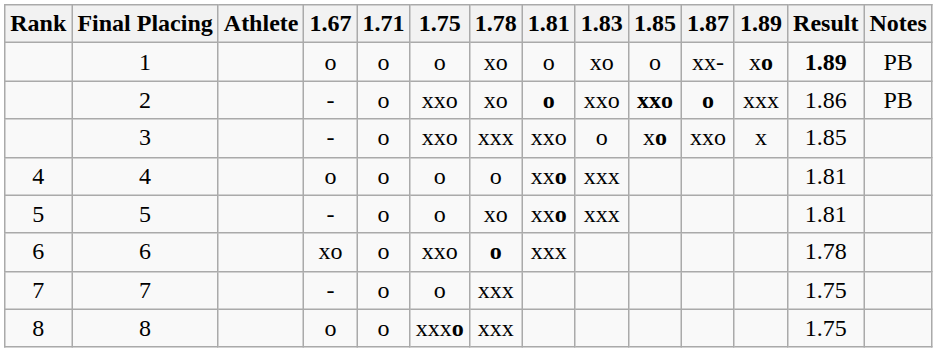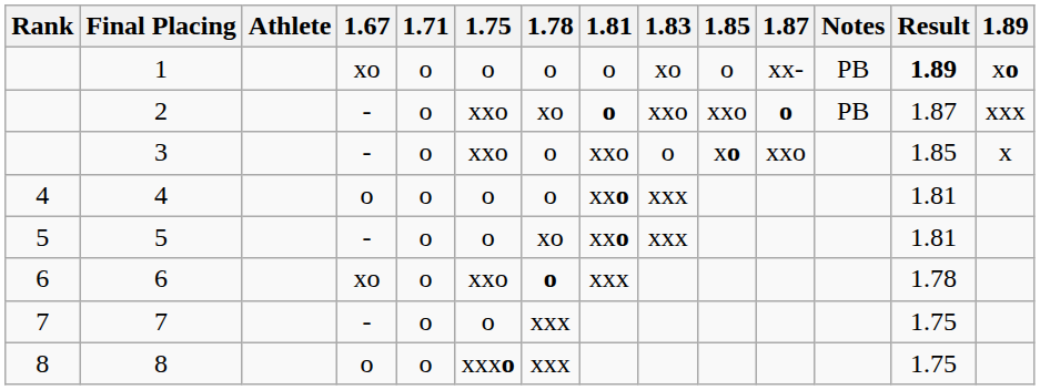 <table class="wikitable" style="text-align:center">
 <tr>
 <th>Rank</th>
 <th>Final Placing</th>
 <th>Athlete</th>
 <th>1.67</th>
 <th>1.71</th>
 <th>1.75</th>
 <th>1.78</th>
 <th>1.81</th>
 <th>1.83</th>
 <th>1.85</th>
 <th>1.87</th>
+<th>Notes</th>
+<th>Result</th>
 <th>1.89</th>
-<th>Result</th>
-<th>Notes</th>
 </tr>
 <tr>
 <td></td>
 <td>1</td>
 <td align=left></td>
+<td>xo</td>
+<td>o</td>
 <td>o</td>
 <td>o</td>
 <td>o</td>
 <td>xo</td>
 <td>o</td>
-<td>xo</td>
-<td>o</td>
 <td>xx-</td>
+<td>PB</td>
+<td><strong>1.89</strong></td>
 <td>x<strong>o</strong></td>
-<td><strong>1.89</strong></td>
-<td>PB</td>
 </tr>
 <tr>
 <td></td>
 <td>2</td>
 <td align=left></td>
 <td>-</td>
 <td>o</td>
 <td>xxo</td>
 <td>xo</td>
 <td><strong>o</strong></td>
 <td>xxo</td>
-<td><strong>xxo</strong></td>
+<td>xxo</td>
 <td><strong>o</strong></td>
+<td>PB</td>
+<td>1.87</td>
 <td>xxx</td>
-<td>1.86</td>
-<td>PB</td>
 </tr>
 <tr>
 <td></td>
 <td>3</td>
 <td align=left></td>
 <td>-</td>
 <td>o</td>
 <td>xxo</td>
-<td>xxx</td>
+<td>o</td>
 <td>xxo</td>
 <td>o</td>
 <td>x<strong>o</strong></td>
 <td>xxo</td>
+<td></td>
+<td>1.85</td>
 <td>x</td>
-<td>1.85</td>
-<td></td>
 </tr>
 <tr>
 <td>4</td>
 <td>4</td>
 <td align=left></td>
 <td>o</td>
 <td>o</td>
 <td>o</td>
 <td>o</td>
 <td>xx<strong>o</strong></td>
 <td>xxx</td>
 <td></td>
 <td></td>
 <td></td>
 <td>1.81</td>
 <td></td>
 </tr>
 <tr>
 <td>5</td>
 <td>5</td>
 <td align=left></td>
 <td>-</td>
 <td>o</td>
 <td>o</td>
 <td>xo</td>
 <td>xx<strong>o</strong></td>
 <td>xxx</td>
 <td></td>
 <td></td>
 <td></td>
 <td>1.81</td>
 <td></td>
 </tr>
 <tr>
 <td>6</td>
 <td>6</td>
 <td align=left></td>
 <td>xo</td>
 <td>o</td>
 <td>xxo</td>
 <td><strong>o</strong></td>
 <td>xxx</td>
 <td></td>
 <td></td>
 <td></td>
 <td></td>
 <td>1.78</td>
 <td></td>
 </tr>
 <tr>
 <td>7</td>
 <td>7</td>
 <td align=left></td>
 <td>-</td>
 <td>o</td>
 <td>o</td>
 <td>xxx</td>
 <td></td>
 <td></td>
 <td></td>
 <td></td>
 <td></td>
 <td>1.75</td>
 <td></td>
 </tr>
 <tr>
 <td>8</td>
 <td>8</td>
 <td align=left></td>
 <td>o</td>
 <td>o</td>
 <td>xxx<strong>o</strong></td>
 <td>xxx</td>
 <td></td>
 <td></td>
 <td></td>
 <td></td>
 <td></td>
 <td>1.75</td>
 <td></td>
 </tr>
 </table>
